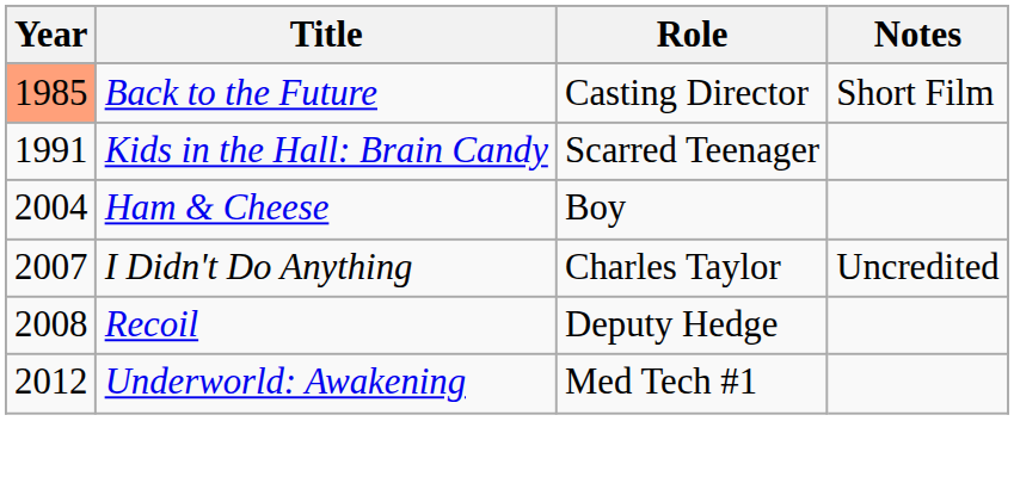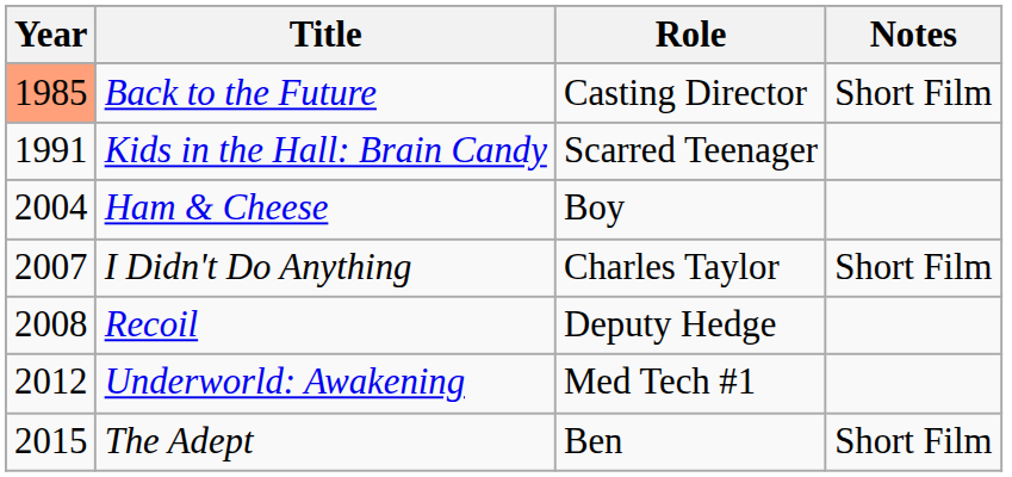 <table class="wikitable sortable">
 <tr>
 <th>Year</th>
 <th>Title</th>
 <th>Role</th>
 <th class="unsortable">Notes</th>
 </tr>
 <tr>
 <td style="background: lightsalmon;">1985</td>
 <td><em><a href='#'>Back to the Future</a></em></td>
 <td>Casting Director</td>
 <td>Short Film</td>
 </tr>
 <tr>
 <td>1991</td>
 <td><em><a href='#'>Kids in the Hall: Brain Candy</a></em></td>
 <td>Scarred Teenager</td>
 <td></td>
 </tr>
 <tr>
 <td>2004</td>
 <td><em><a href='#'>Ham & Cheese</a></em></td>
 <td>Boy</td>
 <td></td>
 </tr>
 <tr>
 <td>2007</td>
 <td><em>I Didn't Do Anything</em></td>
 <td>Charles Taylor</td>
-<td>Uncredited</td>
+<td>Short Film</td>
 </tr>
 <tr>
 <td>2008</td>
 <td><em><a href='#'>Recoil</a></em></td>
 <td>Deputy Hedge</td>
 <td></td>
 </tr>
 <tr>
 <td>2012</td>
 <td><em><a href='#'>Underworld: Awakening</a></em></td>
 <td>Med Tech #1</td>
 <td></td>
 </tr>
+<tr>
+<td>2015</td>
+<td data-sort-value="Adept, The"><em>The Adept</em></td>
+<td>Ben</td>
+<td>Short Film</td>
+</tr>
 </table>
